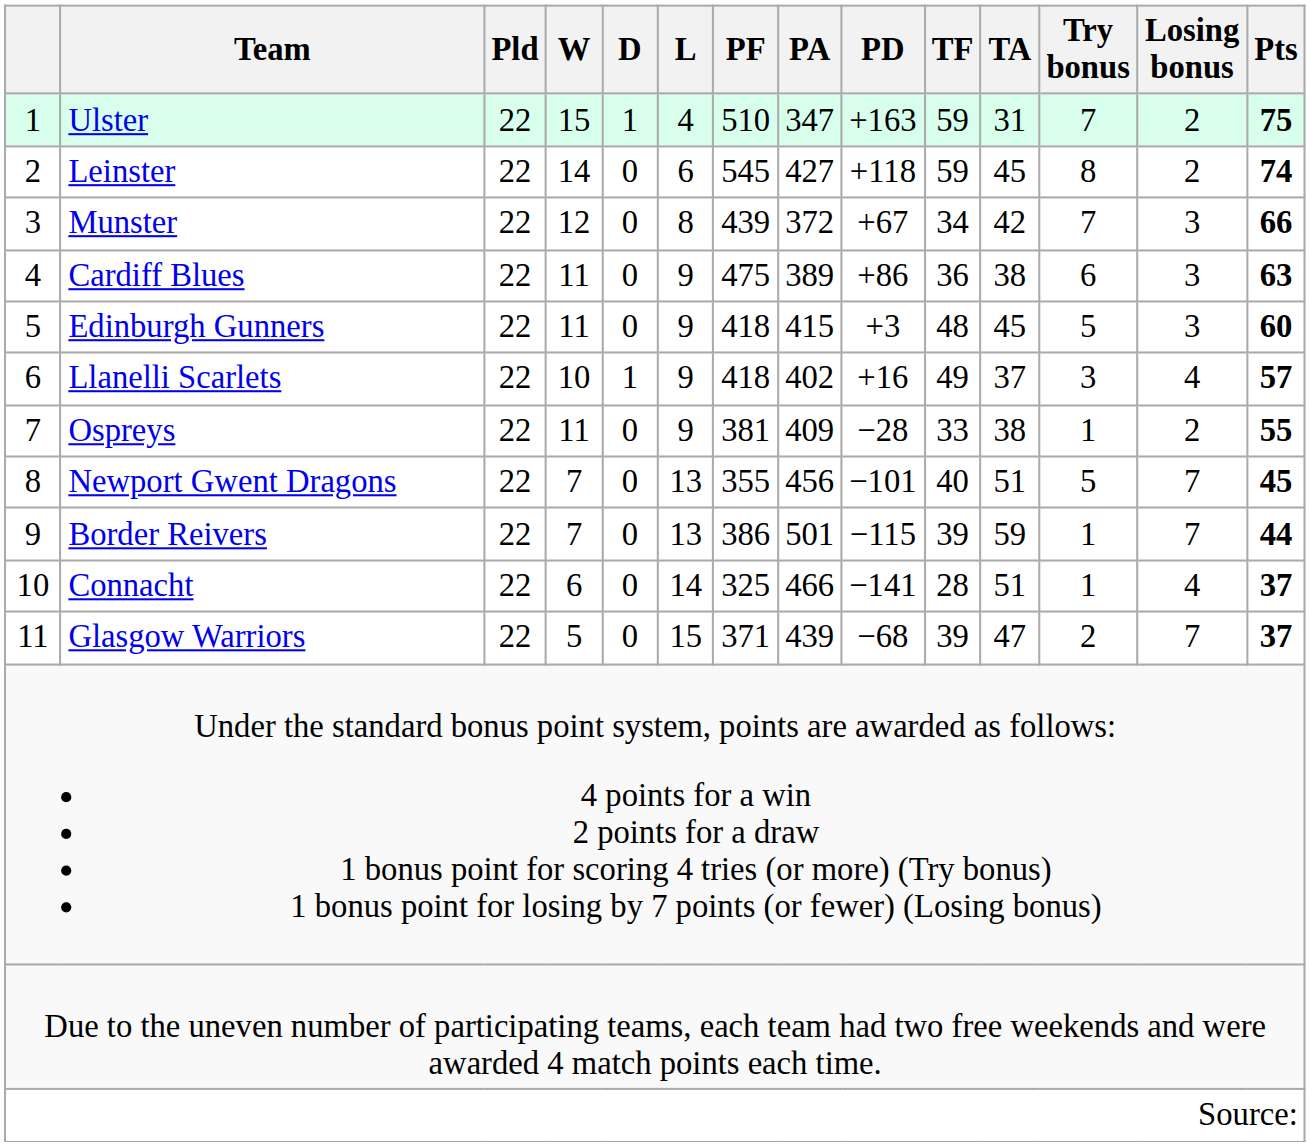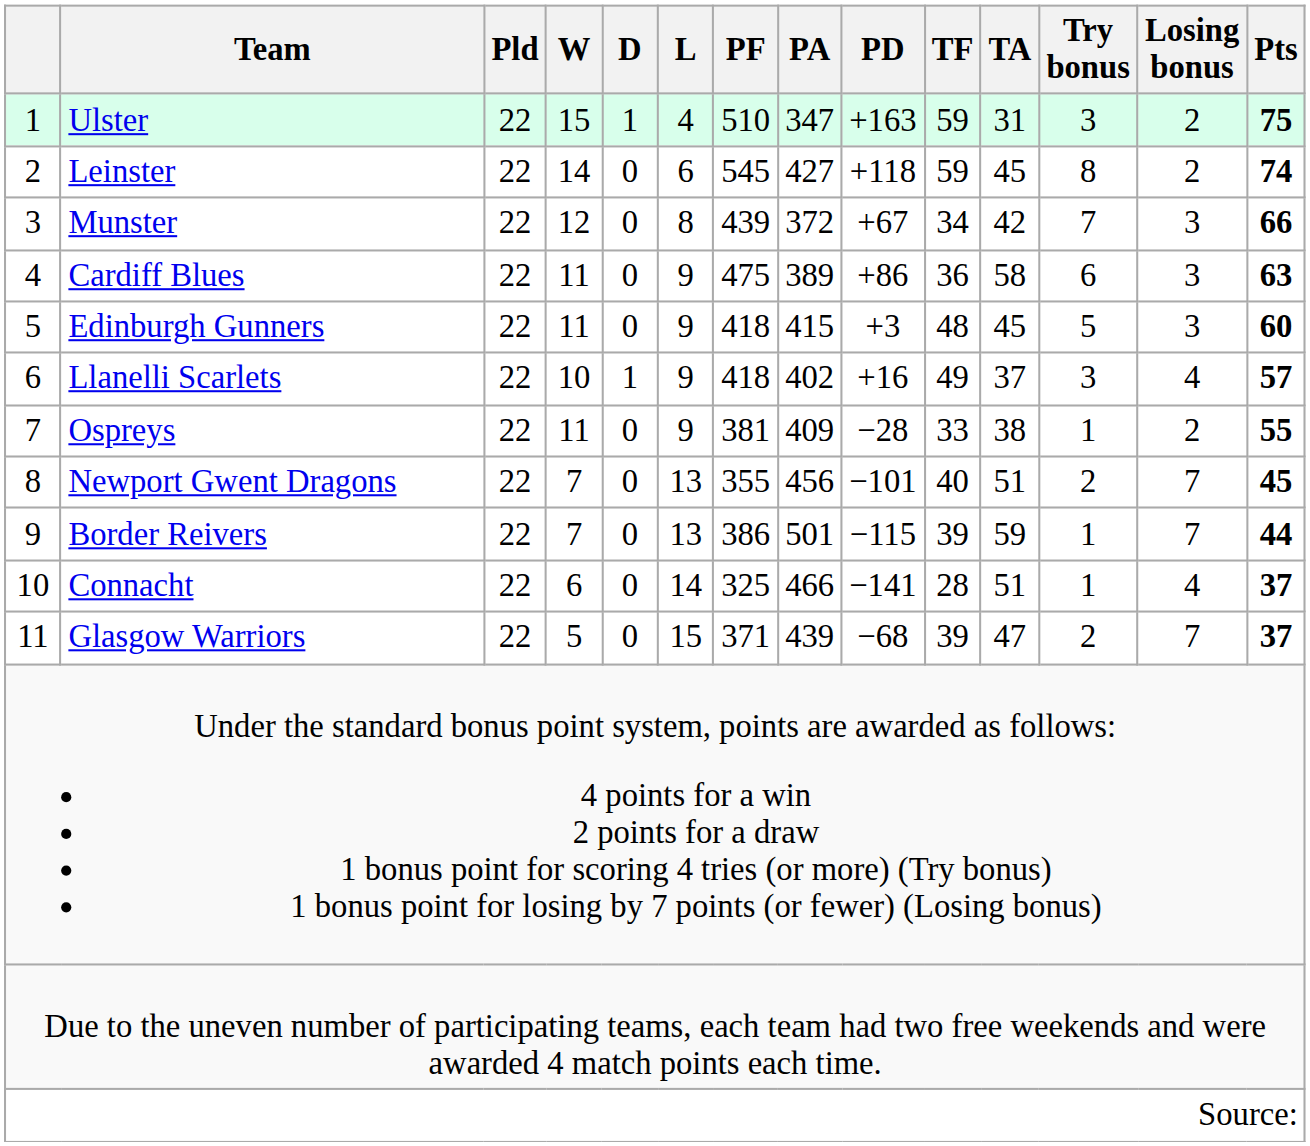 <table class="wikitable" style="float:left; margin-right:15px; text-align: center;">
 <tr>
 <th width="20"></th>
 <th width="200">Team</th>
 <th width="20">Pld</th>
 <th width="20">W</th>
 <th width="20">D</th>
 <th width="20">L</th>
 <th width="20">PF</th>
 <th width="20">PA</th>
 <th width="20">PD</th>
 <th width="20">TF</th>
 <th width="20">TA</th>
 <th width="20">Try bonus</th>
 <th width="20">Losing bonus</th>
 <th width="20">Pts</th>
 </tr>
 <tr bgcolor=#d8ffeb align=center>
 <td>1</td>
 <td align=left> <a href='#'>Ulster</a></td>
 <td>22</td>
 <td>15</td>
 <td>1</td>
 <td>4</td>
 <td>510</td>
 <td>347</td>
 <td>+163</td>
 <td>59</td>
 <td>31</td>
-<td>7</td>
+<td>3</td>
 <td>2</td>
 <td><strong>75</strong></td>
 </tr>
 <tr bgcolor=#ffffff align=center>
 <td>2</td>
 <td align=left> <a href='#'>Leinster</a></td>
 <td>22</td>
 <td>14</td>
 <td>0</td>
 <td>6</td>
 <td>545</td>
 <td>427</td>
 <td>+118</td>
 <td>59</td>
 <td>45</td>
 <td>8</td>
 <td>2</td>
 <td><strong>74</strong></td>
 </tr>
 <tr bgcolor=#ffffff align=center>
 <td>3</td>
 <td align=left> <a href='#'>Munster</a></td>
 <td>22</td>
 <td>12</td>
 <td>0</td>
 <td>8</td>
 <td>439</td>
 <td>372</td>
 <td>+67</td>
 <td>34</td>
 <td>42</td>
 <td>7</td>
 <td>3</td>
 <td><strong>66</strong></td>
 </tr>
 <tr bgcolor=#ffffff align=center>
 <td>4</td>
 <td align=left> <a href='#'>Cardiff Blues</a></td>
 <td>22</td>
 <td>11</td>
 <td>0</td>
 <td>9</td>
 <td>475</td>
 <td>389</td>
 <td>+86</td>
 <td>36</td>
-<td>38</td>
+<td>58</td>
 <td>6</td>
 <td>3</td>
 <td><strong>63</strong></td>
 </tr>
 <tr bgcolor=#ffffff align=center>
 <td>5</td>
 <td align=left> <a href='#'>Edinburgh Gunners</a></td>
 <td>22</td>
 <td>11</td>
 <td>0</td>
 <td>9</td>
 <td>418</td>
 <td>415</td>
 <td>+3</td>
 <td>48</td>
 <td>45</td>
 <td>5</td>
 <td>3</td>
 <td><strong>60</strong></td>
 </tr>
 <tr bgcolor=#ffffff align=center>
 <td>6</td>
 <td align=left> <a href='#'>Llanelli Scarlets</a></td>
 <td>22</td>
 <td>10</td>
 <td>1</td>
 <td>9</td>
 <td>418</td>
 <td>402</td>
 <td>+16</td>
 <td>49</td>
 <td>37</td>
 <td>3</td>
 <td>4</td>
 <td><strong>57</strong></td>
 </tr>
 <tr bgcolor=#ffffff align=center>
 <td>7</td>
 <td align=left> <a href='#'>Ospreys</a></td>
 <td>22</td>
 <td>11</td>
 <td>0</td>
 <td>9</td>
 <td>381</td>
 <td>409</td>
 <td>−28</td>
 <td>33</td>
 <td>38</td>
 <td>1</td>
 <td>2</td>
 <td><strong>55</strong></td>
 </tr>
 <tr bgcolor=#ffffff align=center>
 <td>8</td>
 <td align=left> <a href='#'>Newport Gwent Dragons</a></td>
 <td>22</td>
 <td>7</td>
 <td>0</td>
 <td>13</td>
 <td>355</td>
 <td>456</td>
 <td>−101</td>
 <td>40</td>
 <td>51</td>
-<td>5</td>
+<td>2</td>
 <td>7</td>
 <td><strong>45</strong></td>
 </tr>
 <tr bgcolor=#ffffff align=center>
 <td>9</td>
 <td align=left> <a href='#'>Border Reivers</a></td>
 <td>22</td>
 <td>7</td>
 <td>0</td>
 <td>13</td>
 <td>386</td>
 <td>501</td>
 <td>−115</td>
 <td>39</td>
 <td>59</td>
 <td>1</td>
 <td>7</td>
 <td><strong>44</strong></td>
 </tr>
 <tr bgcolor=#ffffff align=center>
 <td>10</td>
 <td align=left> <a href='#'>Connacht</a></td>
 <td>22</td>
 <td>6</td>
 <td>0</td>
 <td>14</td>
 <td>325</td>
 <td>466</td>
 <td>−141</td>
 <td>28</td>
 <td>51</td>
 <td>1</td>
 <td>4</td>
 <td><strong>37</strong></td>
 </tr>
 <tr bgcolor=#ffffff align=center>
 <td>11</td>
 <td align=left> <a href='#'>Glasgow Warriors</a></td>
 <td>22</td>
 <td>5</td>
 <td>0</td>
 <td>15</td>
 <td>371</td>
 <td>439</td>
 <td>−68</td>
 <td>39</td>
 <td>47</td>
 <td>2</td>
 <td>7</td>
 <td><strong>37</strong></td>
 </tr>
 <tr>
 <td colspan="14"><br>Under the standard bonus point system, points are awarded as follows:<ul><li>4 points for a win</li><li>2 points for a draw</li><li>1 bonus point for scoring 4 tries (or more) (Try bonus)</li><li>1 bonus point for losing by 7 points (or fewer) (Losing bonus)</li></ul></td>
 </tr>
 <tr>
 <td colspan="14"><br>Due to the uneven number of participating teams, each team had two free weekends and were awarded 4 match points each time.</td>
 </tr>
 <tr>
 <td colspan="14" style="text-align:right; background:#fff;" cellpadding="0" cellspacing="0">Source:  </td>
 </tr>
 </table>
